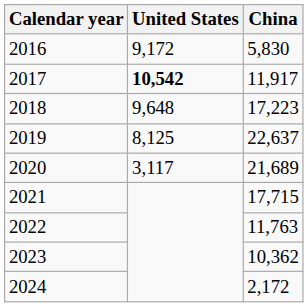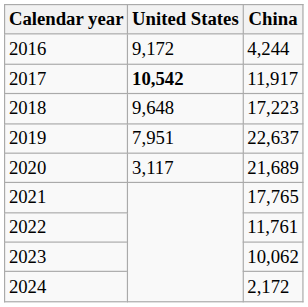 <table class="wikitable">
 <tr>
 <th>Calendar year</th>
 <th>United States</th>
 <th>China</th>
 </tr>
 <tr>
 <td>2016</td>
 <td>9,172</td>
-<td>5,830</td>
+<td>4,244</td>
 </tr>
 <tr>
 <td>2017</td>
 <td><strong>10,542</strong></td>
 <td>11,917</td>
 </tr>
 <tr>
 <td>2018</td>
 <td>9,648</td>
 <td>17,223</td>
 </tr>
 <tr>
 <td>2019</td>
-<td>8,125</td>
+<td>7,951</td>
 <td>22,637</td>
 </tr>
 <tr>
 <td>2020</td>
 <td>3,117</td>
 <td>21,689</td>
 </tr>
 <tr>
 <td>2021</td>
 <td rowspan="4"></td>
-<td>17,715</td>
+<td>17,765</td>
 </tr>
 <tr>
 <td>2022</td>
-<td>11,763</td>
+<td>11,761</td>
 </tr>
 <tr>
 <td>2023</td>
-<td>10,362</td>
+<td>10,062</td>
 </tr>
 <tr>
 <td>2024</td>
 <td>2,172</td>
 </tr>
 </table>
